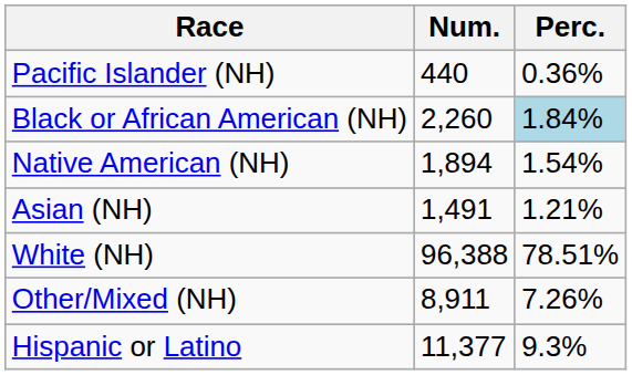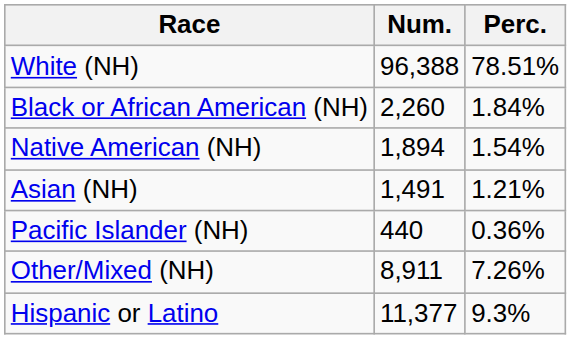 <table class="wikitable">
 <tr>
 <th>Race</th>
 <th>Num.</th>
 <th>Perc.</th>
 </tr>
 <tr>
-<td><a href='#'>Pacific Islander</a> (NH)</td>
-<td>440</td>
-<td>0.36%</td>
+<td><a href='#'>White</a> (NH)</td>
+<td>96,388</td>
+<td>78.51%</td>
 </tr>
 <tr>
 <td><a href='#'>Black or African American</a> (NH)</td>
 <td>2,260</td>
-<td style="background: lightblue;">1.84%</td>
+<td>1.84%</td>
 </tr>
 <tr>
 <td><a href='#'>Native American</a> (NH)</td>
 <td>1,894</td>
 <td>1.54%</td>
 </tr>
 <tr>
 <td><a href='#'>Asian</a> (NH)</td>
 <td>1,491</td>
 <td>1.21%</td>
 </tr>
 <tr>
-<td><a href='#'>White</a> (NH)</td>
-<td>96,388</td>
-<td>78.51%</td>
+<td><a href='#'>Pacific Islander</a> (NH)</td>
+<td>440</td>
+<td>0.36%</td>
 </tr>
 <tr>
 <td><a href='#'>Other/Mixed</a> (NH)</td>
 <td>8,911</td>
 <td>7.26%</td>
 </tr>
 <tr>
 <td><a href='#'>Hispanic</a> or <a href='#'>Latino</a></td>
 <td>11,377</td>
 <td>9.3%</td>
 </tr>
 </table>
